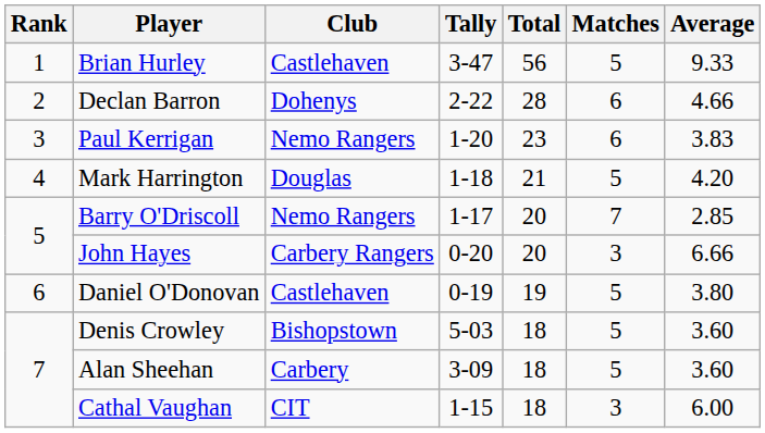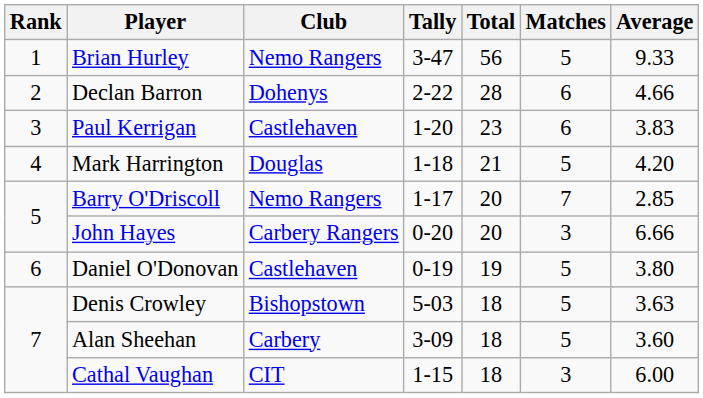 <table class="wikitable">
 <tr>
 <th>Rank</th>
 <th>Player</th>
 <th>Club</th>
 <th>Tally</th>
 <th>Total</th>
 <th>Matches</th>
 <th>Average</th>
 </tr>
 <tr>
 <td rowspan="1" style="text-align:center;">1</td>
 <td><a href='#'>Brian Hurley</a></td>
-<td><a href='#'>Castlehaven</a></td>
+<td><a href='#'>Nemo Rangers</a></td>
 <td align=center>3-47</td>
 <td align=center>56</td>
 <td align=center>5</td>
 <td align=center>9.33</td>
 </tr>
 <tr>
 <td rowspan="1" style="text-align:center;">2</td>
 <td>Declan Barron</td>
 <td><a href='#'>Dohenys</a></td>
 <td align=center>2-22</td>
 <td align=center>28</td>
 <td align=center>6</td>
 <td align=center>4.66</td>
 </tr>
 <tr>
 <td rowspan="1" style="text-align:center;">3</td>
 <td><a href='#'>Paul Kerrigan</a></td>
-<td><a href='#'>Nemo Rangers</a></td>
+<td><a href='#'>Castlehaven</a></td>
 <td align=center>1-20</td>
 <td align=center>23</td>
 <td align=center>6</td>
 <td align=center>3.83</td>
 </tr>
 <tr>
 <td rowspan="1" style="text-align:center;">4</td>
 <td>Mark Harrington</td>
 <td><a href='#'>Douglas</a></td>
 <td align=center>1-18</td>
 <td align=center>21</td>
 <td align=center>5</td>
 <td align=center>4.20</td>
 </tr>
 <tr>
 <td rowspan="2" style="text-align:center;">5</td>
 <td><a href='#'>Barry O'Driscoll</a></td>
 <td><a href='#'>Nemo Rangers</a></td>
 <td align=center>1-17</td>
 <td align=center>20</td>
 <td align=center>7</td>
 <td align=center>2.85</td>
 </tr>
 <tr>
 <td><a href='#'>John Hayes</a></td>
 <td><a href='#'>Carbery Rangers</a></td>
 <td align=center>0-20</td>
 <td align=center>20</td>
 <td align=center>3</td>
 <td align=center>6.66</td>
 </tr>
 <tr>
 <td rowspan="1" style="text-align:center;">6</td>
 <td>Daniel O'Donovan</td>
 <td><a href='#'>Castlehaven</a></td>
 <td align=center>0-19</td>
 <td align=center>19</td>
 <td align=center>5</td>
 <td align=center>3.80</td>
 </tr>
 <tr>
 <td rowspan="3" style="text-align:center;">7</td>
 <td>Denis Crowley</td>
 <td><a href='#'>Bishopstown</a></td>
 <td align=center>5-03</td>
 <td align=center>18</td>
 <td align=center>5</td>
-<td align=center>3.60</td>
+<td align=center>3.63</td>
 </tr>
 <tr>
 <td>Alan Sheehan</td>
 <td><a href='#'>Carbery</a></td>
 <td align=center>3-09</td>
 <td align=center>18</td>
 <td align=center>5</td>
 <td align=center>3.60</td>
 </tr>
 <tr>
 <td><a href='#'>Cathal Vaughan</a></td>
 <td><a href='#'>CIT</a></td>
 <td align=center>1-15</td>
 <td align=center>18</td>
 <td align=center>3</td>
 <td align=center>6.00</td>
 </tr>
 </table>
